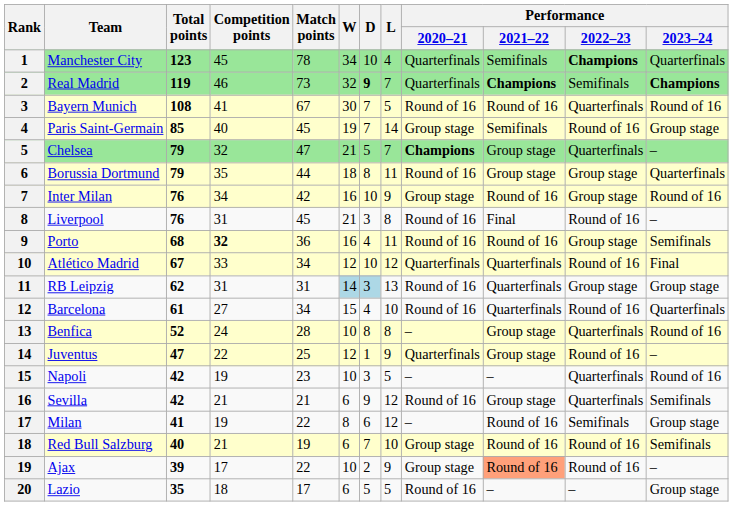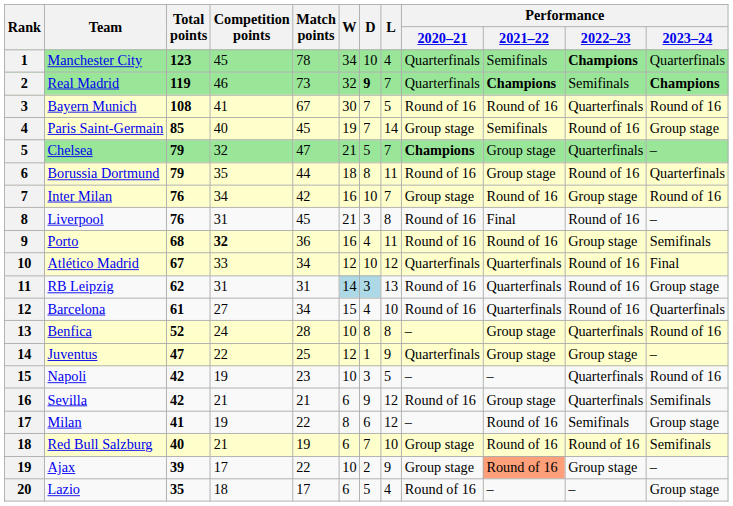 <table class="wikitable style="text-align:center;">
 <tr>
 <th rowspan="2">Rank</th>
 <th rowspan="2">Team</th>
 <th rowspan="2">Total<br>points</th>
 <th rowspan="2">Competition<br>points</th>
 <th rowspan="2">Match<br>points</th>
 <th rowspan="2">W</th>
 <th rowspan="2">D</th>
 <th rowspan="2">L</th>
 <th colspan="4">Performance</th>
 </tr>
 <tr>
 <th><a href='#'>2020–21</a></th>
 <th><a href='#'>2021–22</a></th>
 <th><a href='#'>2022–23</a></th>
 <th><a href='#'>2023–24</a></th>
 </tr>
 <tr style="background:#99e699;">
 <th>1</th>
 <td style="text-align:left;"> <a href='#'>Manchester City</a></td>
 <td><strong>123</strong></td>
 <td>45</td>
 <td>78</td>
 <td>34</td>
 <td>10</td>
 <td>4</td>
 <td>Quarterfinals</td>
 <td>Semifinals</td>
 <td><strong>Champions</strong></td>
 <td>Quarterfinals</td>
 </tr>
 <tr style="background:#99e699;">
 <th>2</th>
 <td style="text-align:left;"> <a href='#'>Real Madrid</a></td>
 <td><strong>119</strong></td>
 <td>46</td>
 <td>73</td>
 <td>32</td>
 <td><strong>9</strong></td>
 <td>7</td>
 <td>Quarterfinals</td>
 <td><strong>Champions</strong></td>
 <td>Semifinals</td>
 <td><strong>Champions</strong></td>
 </tr>
 <tr style="background:#FFFFCC;">
 <th>3</th>
 <td style="text-align:left;"> <a href='#'>Bayern Munich</a></td>
 <td><strong>108</strong></td>
 <td>41</td>
 <td>67</td>
 <td>30</td>
 <td>7</td>
 <td>5</td>
 <td>Round of 16</td>
 <td>Round of 16</td>
 <td>Quarterfinals</td>
 <td>Round of 16</td>
 </tr>
 <tr style="background:#FFFFCC;">
 <th>4</th>
 <td style="text-align:left;"> <a href='#'>Paris Saint-Germain</a></td>
 <td><strong>85</strong></td>
 <td>40</td>
 <td>45</td>
 <td>19</td>
 <td>7</td>
 <td>14</td>
 <td>Group stage</td>
 <td>Semifinals</td>
 <td>Round of 16</td>
 <td>Group stage</td>
 </tr>
 <tr style="background:#99e699;">
 <th>5</th>
 <td style="text-align:left;"> <a href='#'>Chelsea</a></td>
 <td><strong>79</strong></td>
 <td>32</td>
 <td>47</td>
 <td>21</td>
 <td>5</td>
 <td>7</td>
 <td><strong>Champions</strong></td>
 <td>Group stage</td>
 <td>Quarterfinals</td>
 <td>–</td>
 </tr>
 <tr style="background:#FFFFCC;">
 <th>6</th>
 <td style="text-align:left;"> <a href='#'>Borussia Dortmund</a></td>
 <td><strong>79</strong></td>
 <td>35</td>
 <td>44</td>
 <td>18</td>
 <td>8</td>
 <td>11</td>
 <td>Round of 16</td>
 <td>Group stage</td>
-<td>Group stage</td>
+<td>Round of 16</td>
 <td>Quarterfinals</td>
 </tr>
 <tr style="background:#FFFFCC;">
 <th>7</th>
 <td style="text-align:left;"> <a href='#'>Inter Milan</a></td>
 <td><strong>76</strong></td>
 <td>34</td>
 <td>42</td>
 <td>16</td>
 <td>10</td>
-<td>9</td>
+<td>7</td>
 <td>Group stage</td>
 <td>Round of 16</td>
 <td>Group stage</td>
 <td>Round of 16</td>
 </tr>
 <tr>
 <th>8</th>
 <td style="text-align:left;"> <a href='#'>Liverpool</a></td>
 <td><strong>76</strong></td>
 <td>31</td>
 <td>45</td>
 <td>21</td>
 <td>3</td>
 <td>8</td>
 <td>Round of 16</td>
 <td>Final</td>
 <td>Round of 16</td>
 <td>–</td>
 </tr>
 <tr style="background:#FFFFCC;">
 <th>9</th>
 <td style="text-align:left;"> <a href='#'>Porto</a></td>
 <td><strong>68</strong></td>
 <td><strong>32</strong></td>
 <td>36</td>
 <td>16</td>
 <td>4</td>
 <td>11</td>
 <td>Round of 16</td>
 <td>Round of 16</td>
 <td>Group stage</td>
 <td>Semifinals</td>
 </tr>
 <tr style="background:#FFFFCC;">
 <th>10</th>
 <td style="text-align:left;"> <a href='#'>Atlético Madrid</a></td>
 <td><strong>67</strong></td>
 <td>33</td>
 <td>34</td>
 <td>12</td>
 <td>10</td>
 <td>12</td>
 <td>Quarterfinals</td>
 <td>Quarterfinals</td>
 <td>Round of 16</td>
 <td>Final</td>
 </tr>
 <tr>
 <th>11</th>
 <td style="text-align:left;"> <a href='#'>RB Leipzig</a></td>
 <td><strong>62</strong></td>
 <td>31</td>
 <td>31</td>
 <td style="background: lightblue;">14</td>
 <td style="background: lightblue;">3</td>
 <td>13</td>
 <td>Round of 16</td>
 <td>Quarterfinals</td>
-<td>Group stage</td>
+<td>Round of 16</td>
 <td>Group stage</td>
 </tr>
 <tr>
 <th>12</th>
 <td style="text-align:left;"> <a href='#'>Barcelona</a></td>
 <td><strong>61</strong></td>
 <td>27</td>
 <td>34</td>
 <td>15</td>
 <td>4</td>
 <td>10</td>
 <td>Round of 16</td>
 <td>Quarterfinals</td>
 <td>Round of 16</td>
 <td>Quarterfinals</td>
 </tr>
 <tr style="background:#FFFFCC;">
 <th>13</th>
 <td style="text-align:left;"> <a href='#'>Benfica</a></td>
 <td><strong>52</strong></td>
 <td>24</td>
 <td>28</td>
 <td>10</td>
 <td>8</td>
 <td>8</td>
 <td>–</td>
 <td>Group stage</td>
 <td>Quarterfinals</td>
 <td>Round of 16</td>
 </tr>
 <tr style="background:#FFFFCC;">
 <th>14</th>
 <td style="text-align:left;"> <a href='#'>Juventus</a></td>
 <td><strong>47</strong></td>
 <td>22</td>
 <td>25</td>
 <td>12</td>
 <td>1</td>
 <td>9</td>
 <td>Quarterfinals</td>
 <td>Group stage</td>
-<td>Round of 16</td>
+<td>Group stage</td>
 <td>–</td>
 </tr>
 <tr>
 <th>15</th>
 <td style="text-align:left;"> <a href='#'>Napoli</a></td>
 <td><strong>42</strong></td>
 <td>19</td>
 <td>23</td>
 <td>10</td>
 <td>3</td>
 <td>5</td>
 <td>–</td>
 <td>–</td>
 <td>Quarterfinals</td>
 <td>Round of 16</td>
 </tr>
 <tr>
 <th>16</th>
 <td style="text-align:left;"> <a href='#'>Sevilla</a></td>
 <td><strong>42</strong></td>
 <td>21</td>
 <td>21</td>
 <td>6</td>
 <td>9</td>
 <td>12</td>
 <td>Round of 16</td>
 <td>Group stage</td>
 <td>Quarterfinals</td>
 <td>Semifinals</td>
 </tr>
 <tr>
 <th>17</th>
 <td style="text-align:left;"> <a href='#'>Milan</a></td>
 <td><strong>41</strong></td>
 <td>19</td>
 <td>22</td>
 <td>8</td>
 <td>6</td>
 <td>12</td>
 <td>–</td>
 <td>Round of 16</td>
 <td>Semifinals</td>
 <td>Group stage</td>
 </tr>
 <tr style="background:#FFFFCC;">
 <th>18</th>
 <td style="text-align:left;"> <a href='#'>Red Bull Salzburg</a></td>
 <td><strong>40</strong></td>
 <td>21</td>
 <td>19</td>
 <td>6</td>
 <td>7</td>
 <td>10</td>
 <td>Group stage</td>
 <td>Round of 16</td>
 <td>Round of 16</td>
 <td>Semifinals</td>
 </tr>
 <tr>
 <th>19</th>
 <td style="text-align:left;"> <a href='#'>Ajax</a></td>
 <td><strong>39</strong></td>
 <td>17</td>
 <td>22</td>
 <td>10</td>
 <td>2</td>
 <td>9</td>
 <td>Group stage</td>
 <td style="background: lightsalmon;">Round of 16</td>
-<td>Round of 16</td>
+<td>Group stage</td>
 <td>–</td>
 </tr>
 <tr>
 <th>20</th>
 <td style="text-align:left;"> <a href='#'>Lazio</a></td>
 <td><strong>35</strong></td>
 <td>18</td>
 <td>17</td>
 <td>6</td>
 <td>5</td>
-<td>5</td>
+<td>4</td>
 <td>Round of 16</td>
 <td>–</td>
 <td>–</td>
 <td>Group stage</td>
 </tr>
 </table>
